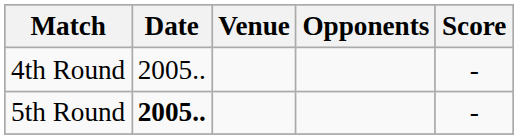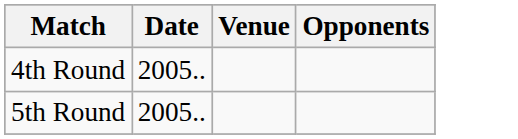 <table class="wikitable" style="text-align:center;">
 <tr>
 <th>Match</th>
 <th>Date</th>
 <th>Venue</th>
 <th>Opponents</th>
-<th>Score</th>
 </tr>
 <tr>
 <td>4th Round</td>
 <td>2005..</td>
 <td></td>
 <td></td>
-<td>-</td>
 </tr>
 <tr>
 <td>5th Round</td>
-<td><strong>2005..</strong></td>
+<td>2005..</td>
 <td></td>
 <td></td>
-<td>-</td>
 </tr>
 </table>
